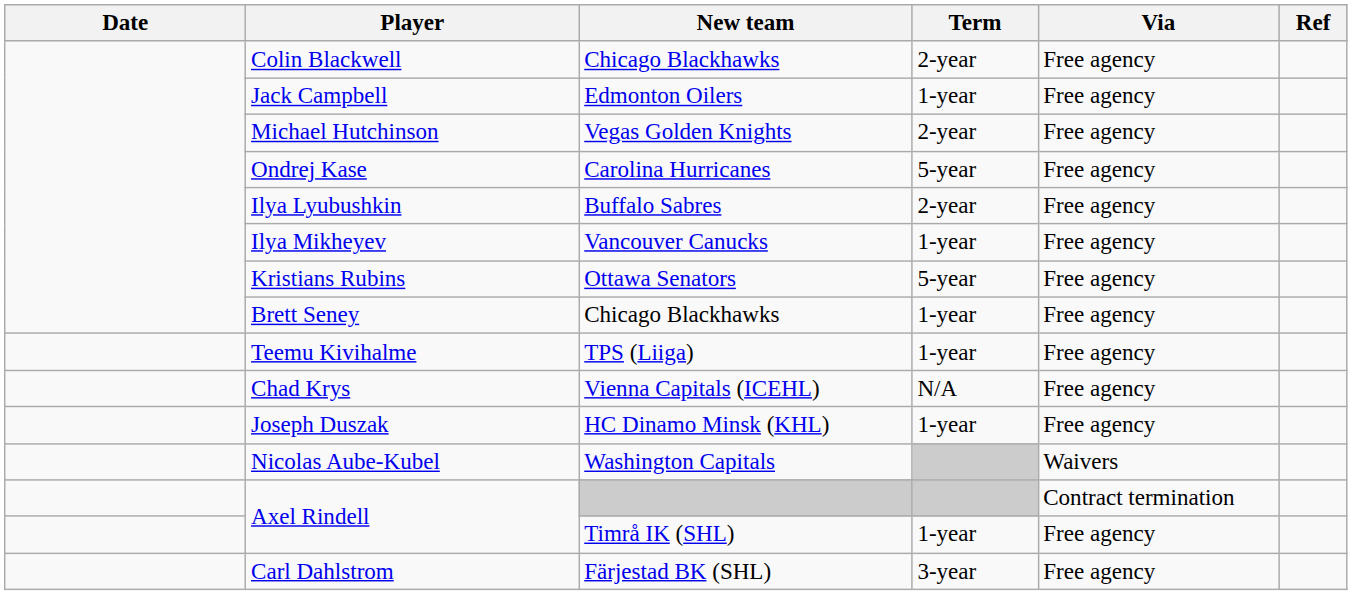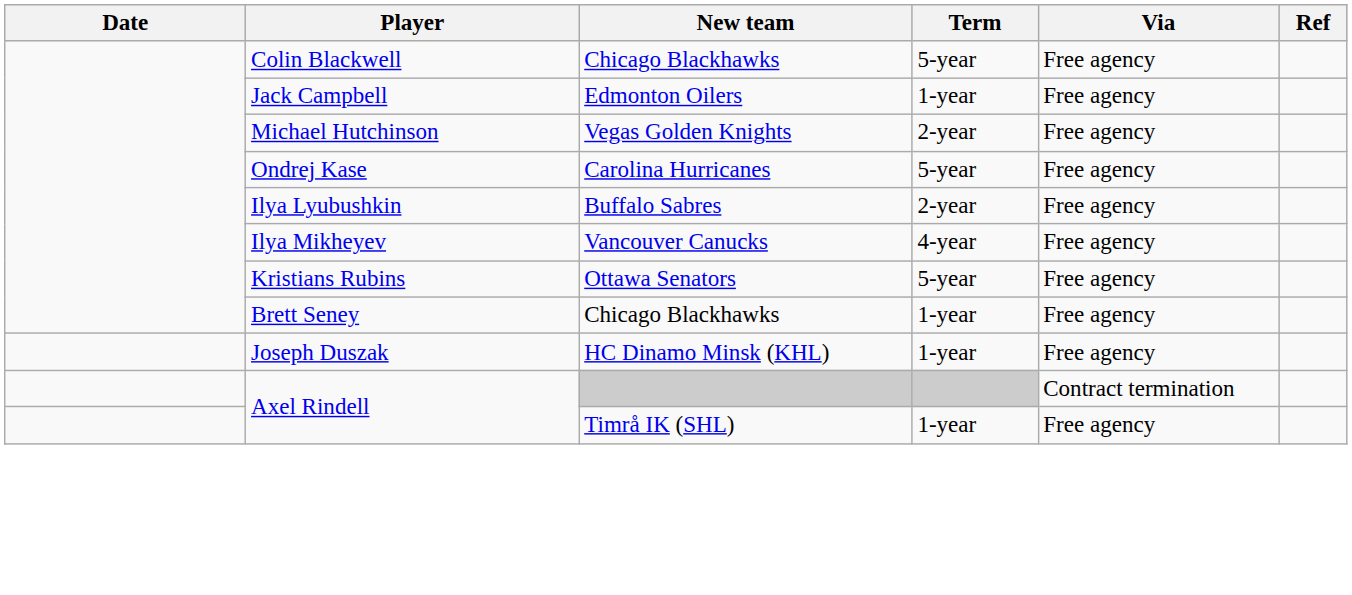 <table class="wikitable">
 <tr style="background:#ddd; text-align:center;">
 <th style="width: 10em;">Date</th>
 <th style="width: 14em;">Player</th>
 <th style="width: 14em;">New team</th>
 <th style="width: 5em;">Term</th>
 <th style="width: 10em;">Via</th>
 <th style="width: 2.5em;">Ref</th>
 </tr>
 <tr>
 <td rowspan=8></td>
 <td><a href='#'>Colin Blackwell</a></td>
 <td><a href='#'>Chicago Blackhawks</a></td>
-<td>2-year</td>
+<td>5-year</td>
 <td>Free agency</td>
 <td></td>
 </tr>
 <tr>
 <td><a href='#'>Jack Campbell</a></td>
 <td><a href='#'>Edmonton Oilers</a></td>
 <td>1-year</td>
 <td>Free agency</td>
 <td></td>
 </tr>
 <tr>
 <td><a href='#'>Michael Hutchinson</a></td>
 <td><a href='#'>Vegas Golden Knights</a></td>
 <td>2-year</td>
 <td>Free agency</td>
 <td></td>
 </tr>
 <tr>
 <td><a href='#'>Ondrej Kase</a></td>
 <td><a href='#'>Carolina Hurricanes</a></td>
 <td>5-year</td>
 <td>Free agency</td>
 <td></td>
 </tr>
 <tr>
 <td><a href='#'>Ilya Lyubushkin</a></td>
 <td><a href='#'>Buffalo Sabres</a></td>
 <td>2-year</td>
 <td>Free agency</td>
 <td></td>
 </tr>
 <tr>
 <td><a href='#'>Ilya Mikheyev</a></td>
 <td><a href='#'>Vancouver Canucks</a></td>
-<td>1-year</td>
+<td>4-year</td>
 <td>Free agency</td>
 <td></td>
 </tr>
 <tr>
 <td><a href='#'>Kristians Rubins</a></td>
 <td><a href='#'>Ottawa Senators</a></td>
 <td>5-year</td>
 <td>Free agency</td>
 <td></td>
 </tr>
 <tr>
 <td><a href='#'>Brett Seney</a></td>
 <td>Chicago Blackhawks</td>
 <td>1-year</td>
 <td>Free agency</td>
 <td></td>
 </tr>
 <tr>
 <td></td>
-<td><a href='#'>Teemu Kivihalme</a></td>
-<td><a href='#'>TPS</a> (<a href='#'>Liiga</a>)</td>
-<td>1-year</td>
-<td>Free agency</td>
-<td></td>
-</tr>
-<tr>
-<td></td>
-<td><a href='#'>Chad Krys</a></td>
-<td><a href='#'>Vienna Capitals</a> (<a href='#'>ICEHL</a>)</td>
-<td>N/A</td>
-<td>Free agency</td>
-<td></td>
-</tr>
-<tr>
-<td></td>
 <td><a href='#'>Joseph Duszak</a></td>
 <td><a href='#'>HC Dinamo Minsk</a> (<a href='#'>KHL</a>)</td>
 <td>1-year</td>
 <td>Free agency</td>
-<td></td>
-</tr>
-<tr>
-<td></td>
-<td><a href='#'>Nicolas Aube-Kubel</a></td>
-<td><a href='#'>Washington Capitals</a></td>
-<td style="background:#ccc;"></td>
-<td>Waivers</td>
 <td></td>
 </tr>
 <tr>
 <td></td>
 <td rowspan=2><a href='#'>Axel Rindell</a></td>
 <td style="background:#ccc;"></td>
 <td style="background:#ccc;"></td>
 <td>Contract termination</td>
 <td></td>
 </tr>
 <tr>
 <td></td>
 <td><a href='#'>Timrå IK</a> (<a href='#'>SHL</a>)</td>
 <td>1-year</td>
 <td>Free agency</td>
 <td></td>
 </tr>
-<tr>
-<td></td>
-<td><a href='#'>Carl Dahlstrom</a></td>
-<td><a href='#'>Färjestad BK</a> (SHL)</td>
-<td>3-year</td>
-<td>Free agency</td>
-<td></td>
-</tr>
 </table>
